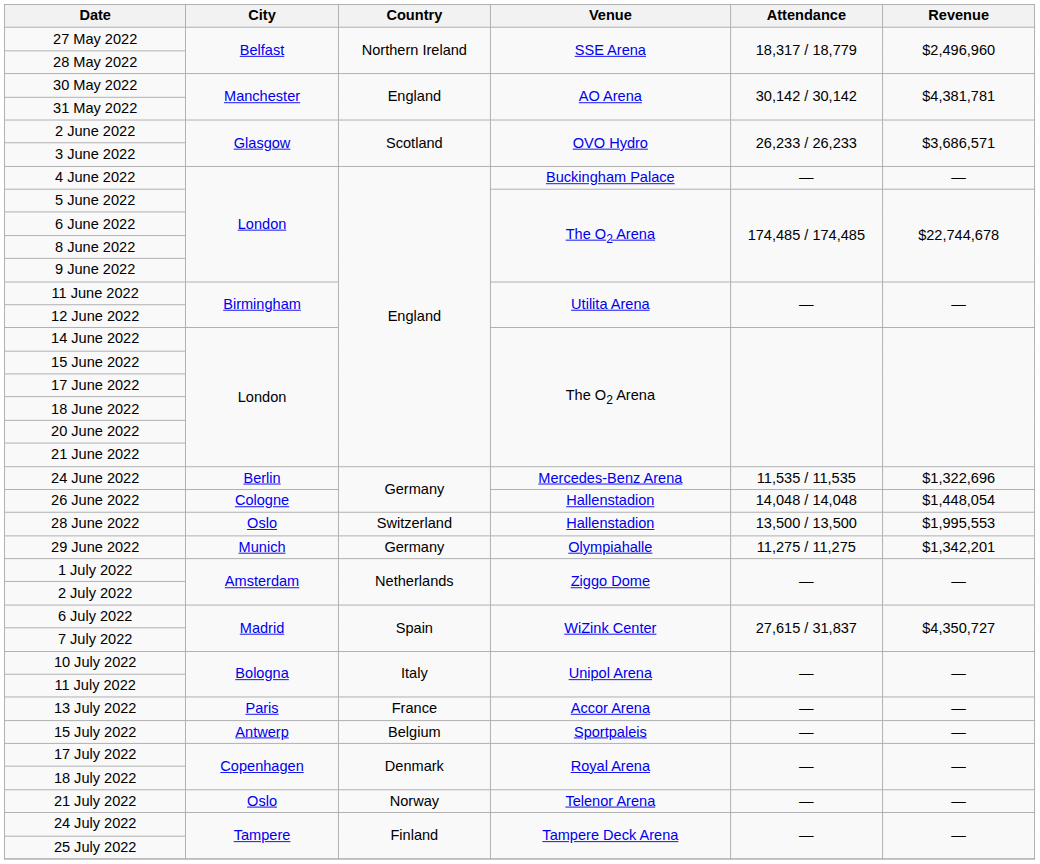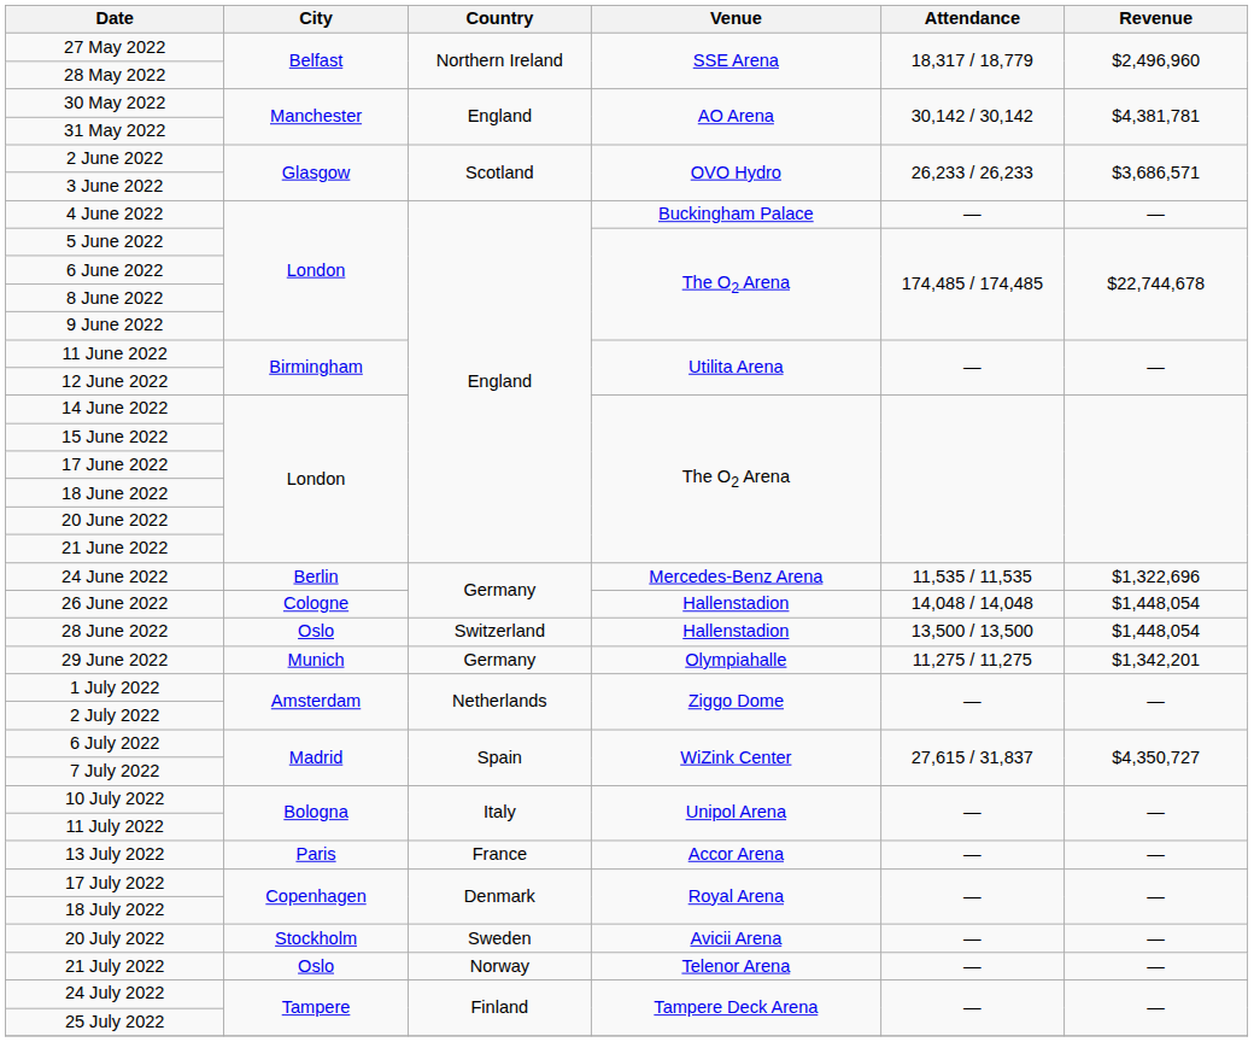 <table class="wikitable plainrowheaders" style="text-align:center;">
 <tr>
 <th scope="col" style="width:12em;">Date</th>
 <th scope="col" style="width:10em;">City</th>
 <th scope="col" style="width:10em;">Country</th>
 <th scope="col" style="width:16em;">Venue</th>
 <th scope="col" style="width:10em;">Attendance</th>
 <th scope="col" style="width:10em;">Revenue</th>
 </tr>
 <tr>
 <td>27 May 2022</td>
 <td rowspan="2"><a href='#'>Belfast</a></td>
 <td rowspan="2">Northern Ireland</td>
 <td rowspan="2"><a href='#'>SSE Arena</a></td>
 <td rowspan="2">18,317 / 18,779</td>
 <td rowspan="2">$2,496,960</td>
 </tr>
 <tr>
 <td>28 May 2022</td>
 </tr>
 <tr>
 <td>30 May 2022</td>
 <td rowspan="2"><a href='#'>Manchester</a></td>
 <td rowspan="2">England</td>
 <td rowspan="2"><a href='#'>AO Arena</a></td>
 <td rowspan="2">30,142 / 30,142</td>
 <td rowspan="2">$4,381,781</td>
 </tr>
 <tr>
 <td>31 May 2022</td>
 </tr>
 <tr>
 <td>2 June 2022</td>
 <td rowspan="2"><a href='#'>Glasgow</a></td>
 <td rowspan="2">Scotland</td>
 <td rowspan="2"><a href='#'>OVO Hydro</a></td>
 <td rowspan="2">26,233 / 26,233</td>
 <td rowspan="2">$3,686,571</td>
 </tr>
 <tr>
 <td>3 June 2022</td>
 </tr>
 <tr>
 <td>4 June 2022</td>
 <td rowspan="5"><a href='#'>London</a></td>
 <td rowspan="13">England</td>
 <td><a href='#'>Buckingham Palace</a></td>
 <td>—</td>
 <td>—</td>
 </tr>
 <tr>
 <td>5 June 2022</td>
 <td rowspan="4"><a href='#'>The O<sub>2</sub> Arena</a></td>
 <td rowspan="4">174,485 / 174,485</td>
 <td rowspan="4">$22,744,678</td>
 </tr>
 <tr>
 <td>6 June 2022</td>
 </tr>
 <tr>
 <td>8 June 2022</td>
 </tr>
 <tr>
 <td>9 June 2022</td>
 </tr>
 <tr>
 <td>11 June 2022</td>
 <td rowspan="2"><a href='#'>Birmingham</a></td>
 <td rowspan="2"><a href='#'>Utilita Arena</a></td>
 <td rowspan="2">—</td>
 <td rowspan="2">—</td>
 </tr>
 <tr>
 <td>12 June 2022</td>
 </tr>
 <tr>
 <td>14 June 2022</td>
 <td rowspan="6">London</td>
 <td rowspan="6">The O<sub>2</sub> Arena</td>
 <td rowspan="6"></td>
 <td rowspan="6"></td>
 </tr>
 <tr>
 <td>15 June 2022</td>
 </tr>
 <tr>
 <td>17 June 2022</td>
 </tr>
 <tr>
 <td>18 June 2022</td>
 </tr>
 <tr>
 <td>20 June 2022</td>
 </tr>
 <tr>
 <td>21 June 2022</td>
 </tr>
 <tr>
 <td>24 June 2022</td>
 <td><a href='#'>Berlin</a></td>
 <td rowspan="2">Germany</td>
 <td><a href='#'>Mercedes-Benz Arena</a></td>
 <td>11,535 / 11,535</td>
 <td>$1,322,696</td>
 </tr>
 <tr>
 <td>26 June 2022</td>
 <td><a href='#'>Cologne</a></td>
 <td><a href='#'>Hallenstadion</a></td>
 <td>14,048 / 14,048</td>
 <td>$1,448,054</td>
 </tr>
 <tr>
 <td>28 June 2022</td>
 <td><a href='#'>Oslo</a></td>
 <td>Switzerland</td>
 <td><a href='#'>Hallenstadion</a></td>
 <td>13,500 / 13,500</td>
-<td>$1,995,553</td>
+<td>$1,448,054</td>
 </tr>
 <tr>
 <td>29 June 2022</td>
 <td><a href='#'>Munich</a></td>
 <td>Germany</td>
 <td><a href='#'>Olympiahalle</a></td>
 <td>11,275 / 11,275</td>
 <td>$1,342,201</td>
 </tr>
 <tr>
 <td>1 July 2022</td>
 <td rowspan="2"><a href='#'>Amsterdam</a></td>
 <td rowspan="2">Netherlands</td>
 <td rowspan="2"><a href='#'>Ziggo Dome</a></td>
 <td rowspan="2">—</td>
 <td rowspan="2">—</td>
 </tr>
 <tr>
 <td>2 July 2022</td>
 </tr>
 <tr>
 <td>6 July 2022</td>
 <td rowspan="2"><a href='#'>Madrid</a></td>
 <td rowspan="2">Spain</td>
 <td rowspan="2"><a href='#'>WiZink Center</a></td>
 <td rowspan="2">27,615 / 31,837</td>
 <td rowspan="2">$4,350,727</td>
 </tr>
 <tr>
 <td>7 July 2022</td>
 </tr>
 <tr>
 <td>10 July 2022</td>
 <td rowspan="2"><a href='#'>Bologna</a></td>
 <td rowspan="2">Italy</td>
 <td rowspan="2"><a href='#'>Unipol Arena</a></td>
 <td rowspan="2">—</td>
 <td rowspan="2">—</td>
 </tr>
 <tr 20.000/20.000>
 <td>11 July 2022</td>
 </tr>
 <tr>
 <td>13 July 2022</td>
 <td><a href='#'>Paris</a></td>
 <td>France</td>
 <td><a href='#'>Accor Arena</a></td>
 <td>—</td>
 <td>—</td>
 </tr>
 <tr>
-<td>15 July 2022</td>
-<td><a href='#'>Antwerp</a></td>
-<td>Belgium</td>
-<td><a href='#'>Sportpaleis</a></td>
-<td>—</td>
-<td>—</td>
-</tr>
-<tr>
 <td>17 July 2022</td>
 <td rowspan="2"><a href='#'>Copenhagen</a></td>
 <td rowspan="2">Denmark</td>
 <td rowspan="2"><a href='#'>Royal Arena</a></td>
 <td rowspan="2">—</td>
 <td rowspan="2">—</td>
 </tr>
 <tr>
 <td>18 July 2022</td>
+</tr>
+<tr>
+<td>20 July 2022</td>
+<td><a href='#'>Stockholm</a></td>
+<td>Sweden</td>
+<td><a href='#'>Avicii Arena</a></td>
+<td>—</td>
+<td>—</td>
 </tr>
 <tr>
 <td>21 July 2022</td>
 <td><a href='#'>Oslo</a></td>
 <td>Norway</td>
 <td><a href='#'>Telenor Arena</a></td>
 <td>—</td>
 <td>—</td>
 </tr>
 <tr>
 <td>24 July 2022</td>
 <td rowspan="2"><a href='#'>Tampere</a></td>
 <td rowspan="2">Finland</td>
 <td rowspan="2"><a href='#'>Tampere Deck Arena</a></td>
 <td rowspan="2">—</td>
 <td rowspan="2">—</td>
 </tr>
 <tr>
 <td>25 July 2022</td>
 </tr>
 <tr>
 </tr>
 </table>
